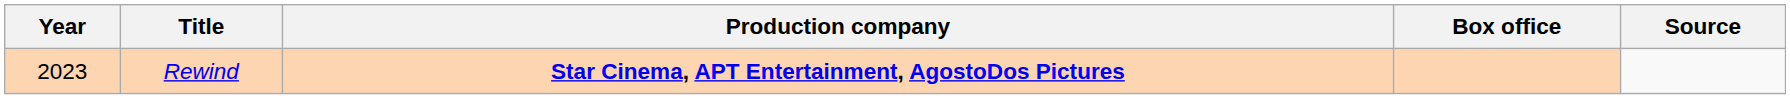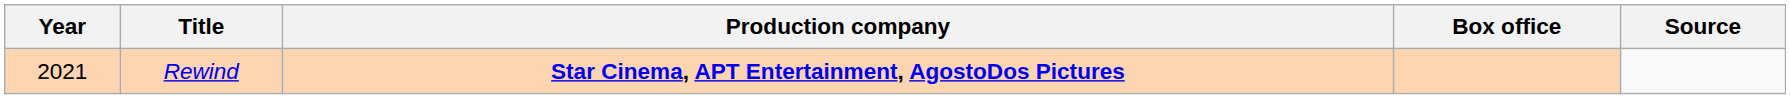 <table class="wikitable sortable mw-collapsible" style="text-align:center; line-height:16px; line-height:150%; width:100%">
 <tr>
 <th>Year</th>
 <th>Title</th>
 <th>Production company</th>
 <th>Box office</th>
 <th>Source</th>
 </tr>
 <tr>
-<td style="background:#FDD5B1;">2023</td>
+<td style="background:#FDD5B1;">2021</td>
 <td style="background:#FDD5B1;"><em><a href='#'>Rewind</a></em></td>
 <td style="background:#FDD5B1;"><strong><a href='#'>Star Cinema</a>, <a href='#'>APT Entertainment</a>, <a href='#'>AgostoDos Pictures</a></strong></td>
 <td style="background:#FDD5B1;"></td>
 <td></td>
 </tr>
 </table>
